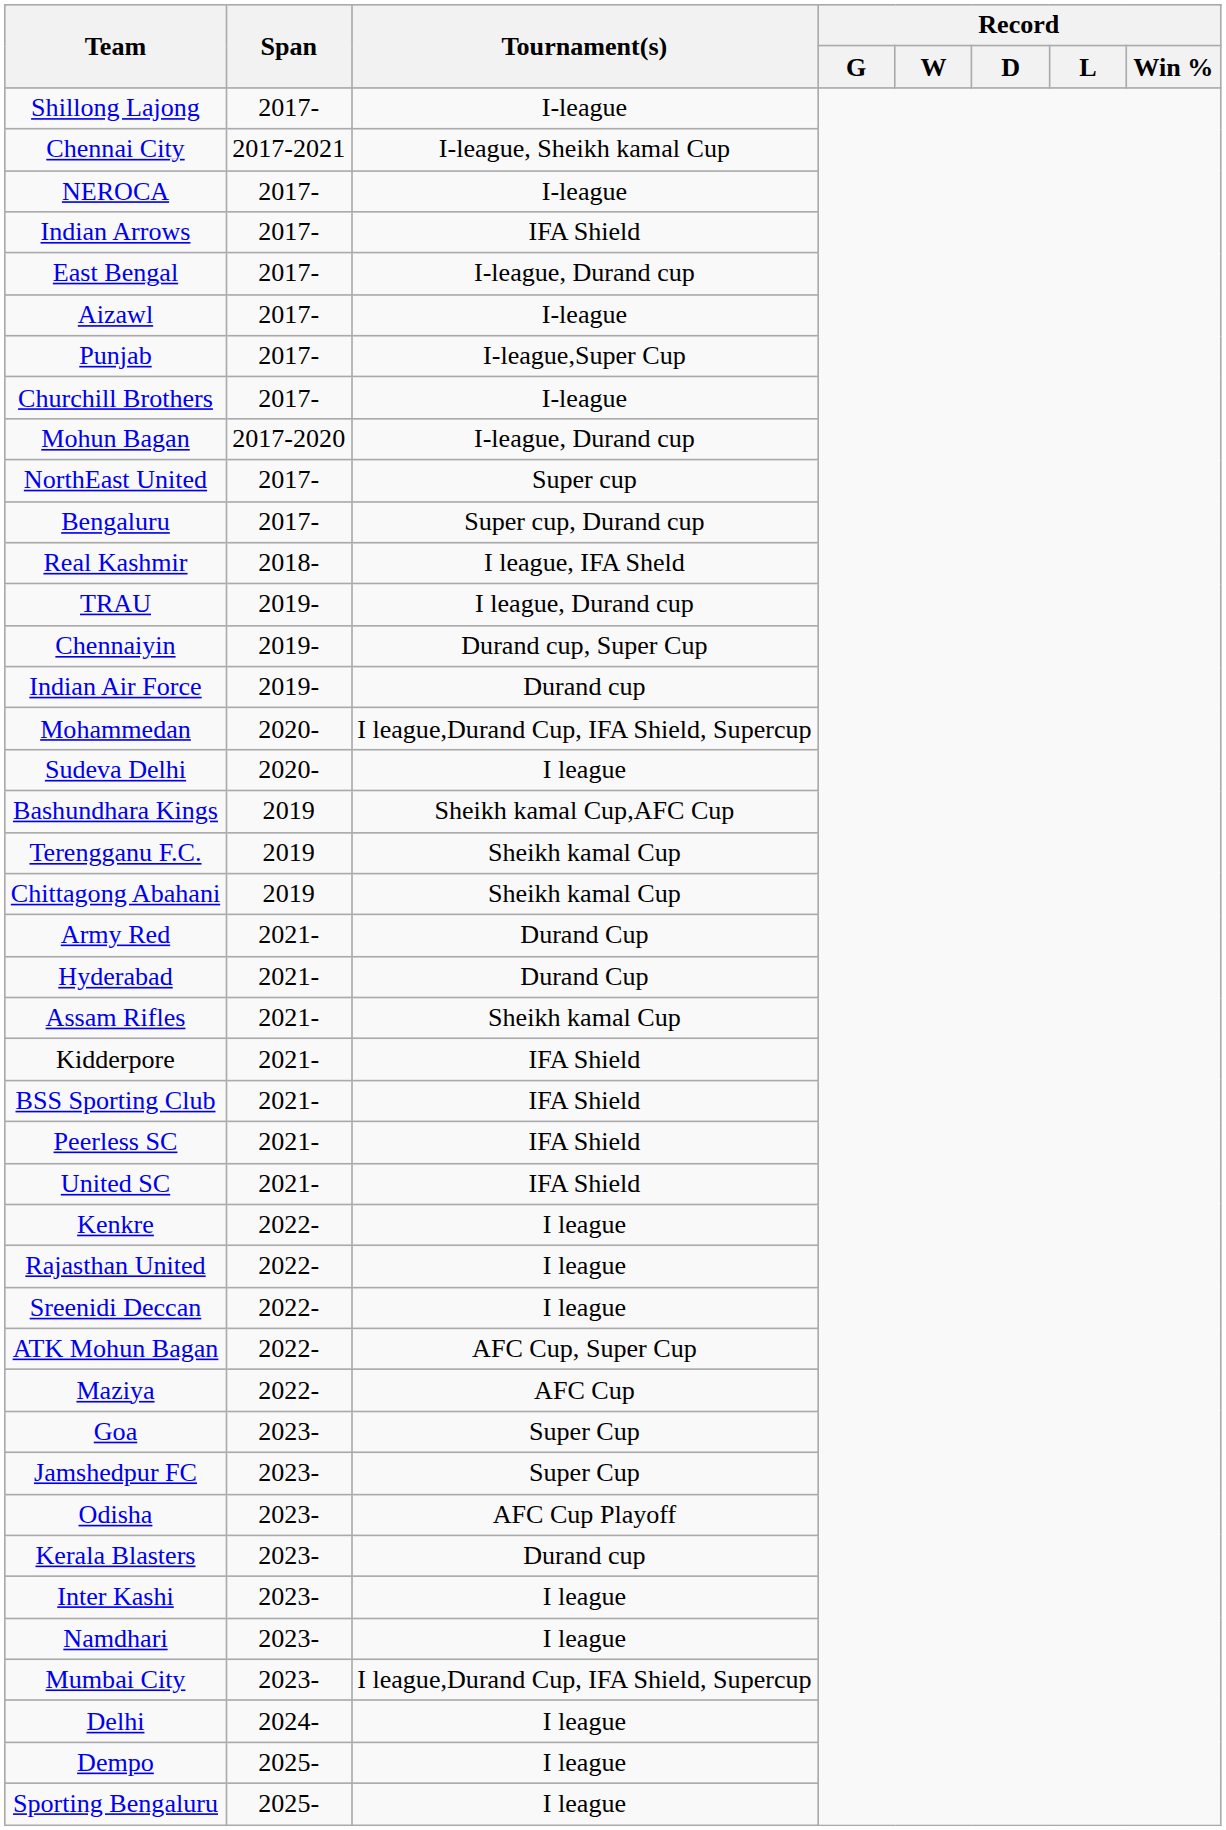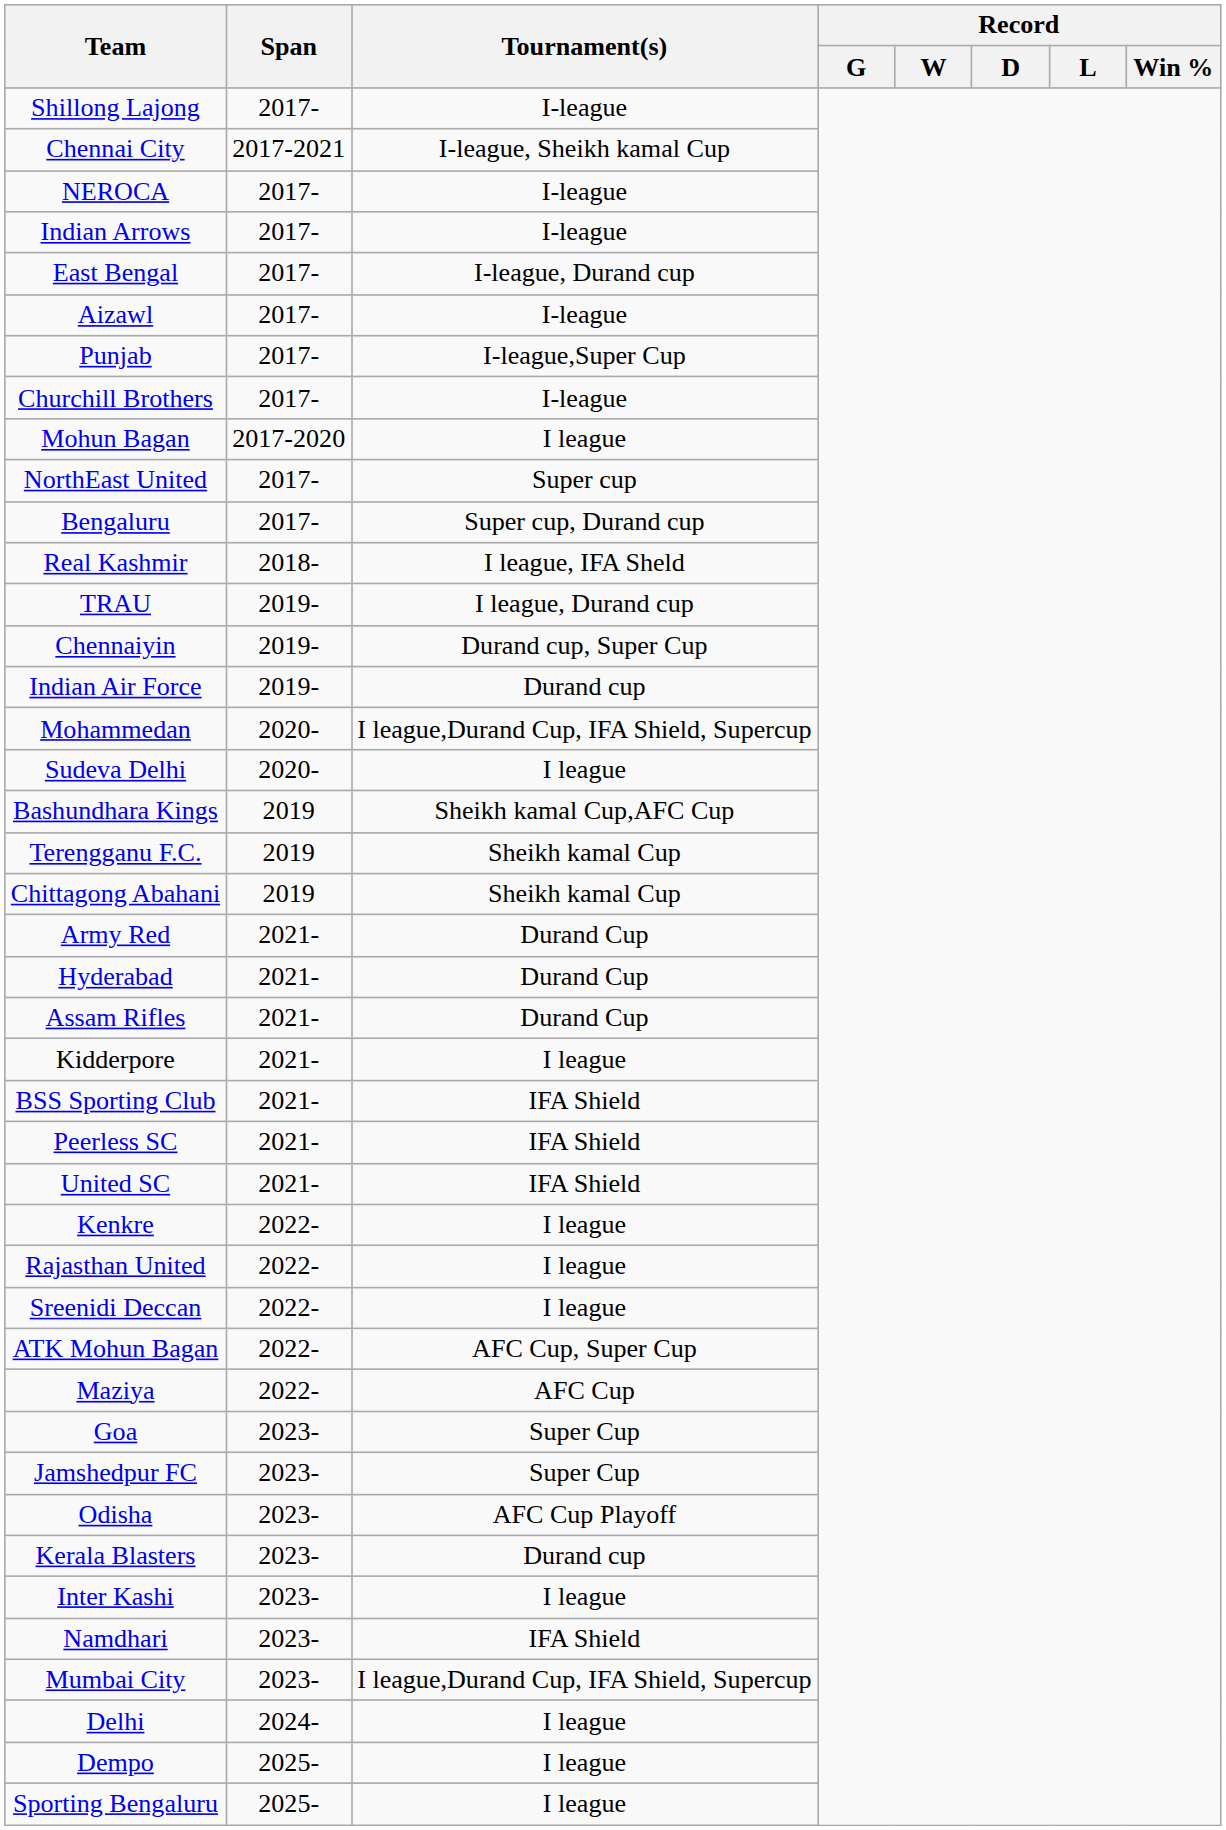 <table class="wikitable" style="text-align: center">
 <tr>
 <th rowspan=2!width=150px>Team</th>
 <th rowspan=2!width=100px>Span</th>
 <th rowspan=2!width=100px>Tournament(s)</th>
 <th colspan=5>Record</th>
 </tr>
 <tr>
 <th width=40>G</th>
 <th width=40>W</th>
 <th width=40>D</th>
 <th width=40>L</th>
 <th width=50>Win %</th>
 </tr>
 <tr>
 <td><a href='#'>Shillong Lajong</a></td>
 <td>2017-</td>
 <td>I-league<br></td>
 </tr>
 <tr>
 <td><a href='#'>Chennai City</a></td>
 <td>2017-2021</td>
 <td>I-league, Sheikh kamal Cup<br></td>
 </tr>
 <tr>
 <td><a href='#'>NEROCA</a></td>
 <td>2017-</td>
 <td>I-league<br></td>
 </tr>
 <tr>
 <td><a href='#'>Indian Arrows</a></td>
 <td>2017-</td>
-<td>IFA Shield<br></td>
+<td>I-league<br></td>
 </tr>
 <tr>
 <td><a href='#'>East Bengal</a></td>
 <td>2017-</td>
 <td>I-league, Durand cup<br></td>
 </tr>
 <tr>
 <td><a href='#'>Aizawl</a></td>
 <td>2017-</td>
 <td>I-league<br></td>
 </tr>
 <tr>
 <td><a href='#'>Punjab</a></td>
 <td>2017-</td>
 <td>I-league,Super Cup<br></td>
 </tr>
 <tr>
 <td><a href='#'>Churchill Brothers</a></td>
 <td>2017-</td>
 <td>I-league<br></td>
 </tr>
 <tr>
 <td><a href='#'>Mohun Bagan</a></td>
 <td>2017-2020</td>
-<td>I-league, Durand cup<br></td>
+<td>I league<br></td>
 </tr>
 <tr>
 <td><a href='#'>NorthEast United</a></td>
 <td>2017-</td>
 <td>Super cup<br></td>
 </tr>
 <tr>
 <td><a href='#'>Bengaluru</a></td>
 <td>2017-</td>
 <td>Super cup, Durand cup<br></td>
 </tr>
 <tr>
 <td><a href='#'>Real Kashmir</a></td>
 <td>2018-</td>
 <td>I league, IFA Sheld<br></td>
 </tr>
 <tr>
 <td><a href='#'>TRAU</a></td>
 <td>2019-</td>
 <td>I league, Durand cup<br></td>
 </tr>
 <tr>
 <td><a href='#'>Chennaiyin</a></td>
 <td>2019-</td>
 <td>Durand cup, Super Cup<br></td>
 </tr>
 <tr>
 <td><a href='#'>Indian Air Force</a></td>
 <td>2019-</td>
 <td>Durand cup<br></td>
 </tr>
 <tr>
 <td><a href='#'>Mohammedan</a></td>
 <td>2020-</td>
 <td>I league,Durand Cup, IFA Shield, Supercup<br></td>
 </tr>
 <tr>
 <td><a href='#'>Sudeva Delhi</a></td>
 <td>2020-</td>
 <td>I league<br></td>
 </tr>
 <tr>
 <td><a href='#'>Bashundhara Kings</a></td>
 <td>2019</td>
 <td>Sheikh kamal Cup,AFC Cup<br></td>
 </tr>
 <tr>
 <td><a href='#'>Terengganu F.C.</a></td>
 <td>2019</td>
 <td>Sheikh kamal Cup<br></td>
 </tr>
 <tr>
 <td><a href='#'>Chittagong Abahani</a></td>
 <td>2019</td>
 <td>Sheikh kamal Cup<br></td>
 </tr>
 <tr>
 <td><a href='#'>Army Red</a></td>
 <td>2021-</td>
 <td>Durand Cup<br></td>
 </tr>
 <tr>
 <td><a href='#'>Hyderabad</a></td>
 <td>2021-</td>
 <td>Durand Cup<br></td>
 </tr>
 <tr>
 <td><a href='#'>Assam Rifles</a></td>
 <td>2021-</td>
-<td>Sheikh kamal Cup<br></td>
+<td>Durand Cup<br></td>
 </tr>
 <tr>
 <td>Kidderpore</td>
 <td>2021-</td>
-<td>IFA Shield<br></td>
+<td>I league<br></td>
 </tr>
 <tr>
 <td><a href='#'>BSS Sporting Club</a></td>
 <td>2021-</td>
 <td>IFA Shield<br></td>
 </tr>
 <tr>
 <td><a href='#'>Peerless SC</a></td>
 <td>2021-</td>
 <td>IFA Shield<br></td>
 </tr>
 <tr>
 <td><a href='#'>United SC</a></td>
 <td>2021-</td>
 <td>IFA Shield<br></td>
 </tr>
 <tr>
 <td><a href='#'>Kenkre</a></td>
 <td>2022-</td>
 <td>I league<br></td>
 </tr>
 <tr>
 <td><a href='#'>Rajasthan United</a></td>
 <td>2022-</td>
 <td>I league<br></td>
 </tr>
 <tr>
 <td><a href='#'>Sreenidi Deccan</a></td>
 <td>2022-</td>
 <td>I league<br></td>
 </tr>
 <tr>
 <td><a href='#'>ATK Mohun Bagan</a></td>
 <td>2022-</td>
 <td>AFC Cup, Super Cup<br></td>
 </tr>
 <tr>
 <td> <a href='#'>Maziya</a></td>
 <td>2022-</td>
 <td>AFC Cup<br></td>
 </tr>
 <tr>
 <td><a href='#'>Goa</a></td>
 <td>2023-</td>
 <td>Super Cup<br></td>
 </tr>
 <tr>
 <td><a href='#'>Jamshedpur FC</a></td>
 <td>2023-</td>
 <td>Super Cup<br></td>
 </tr>
 <tr>
 <td><a href='#'>Odisha</a></td>
 <td>2023-</td>
 <td>AFC Cup Playoff<br></td>
 </tr>
 <tr>
 <td><a href='#'>Kerala Blasters</a></td>
 <td>2023-</td>
 <td>Durand cup<br></td>
 </tr>
 <tr>
 <td><a href='#'>Inter Kashi</a></td>
 <td>2023-</td>
 <td>I league<br></td>
 </tr>
 <tr>
 <td><a href='#'>Namdhari</a></td>
 <td>2023-</td>
-<td>I league<br></td>
+<td>IFA Shield<br></td>
 </tr>
 <tr>
 <td><a href='#'>Mumbai City</a></td>
 <td>2023-</td>
 <td>I league,Durand Cup, IFA Shield, Supercup<br></td>
 </tr>
 <tr>
 <td><a href='#'>Delhi</a></td>
 <td>2024-</td>
 <td>I league<br></td>
 </tr>
 <tr>
 <td><a href='#'>Dempo</a></td>
 <td>2025-</td>
 <td>I league<br></td>
 </tr>
 <tr>
 <td><a href='#'>Sporting Bengaluru</a></td>
 <td>2025-</td>
 <td>I league<br></td>
 </tr>
 <tr>
 </tr>
 </table>
